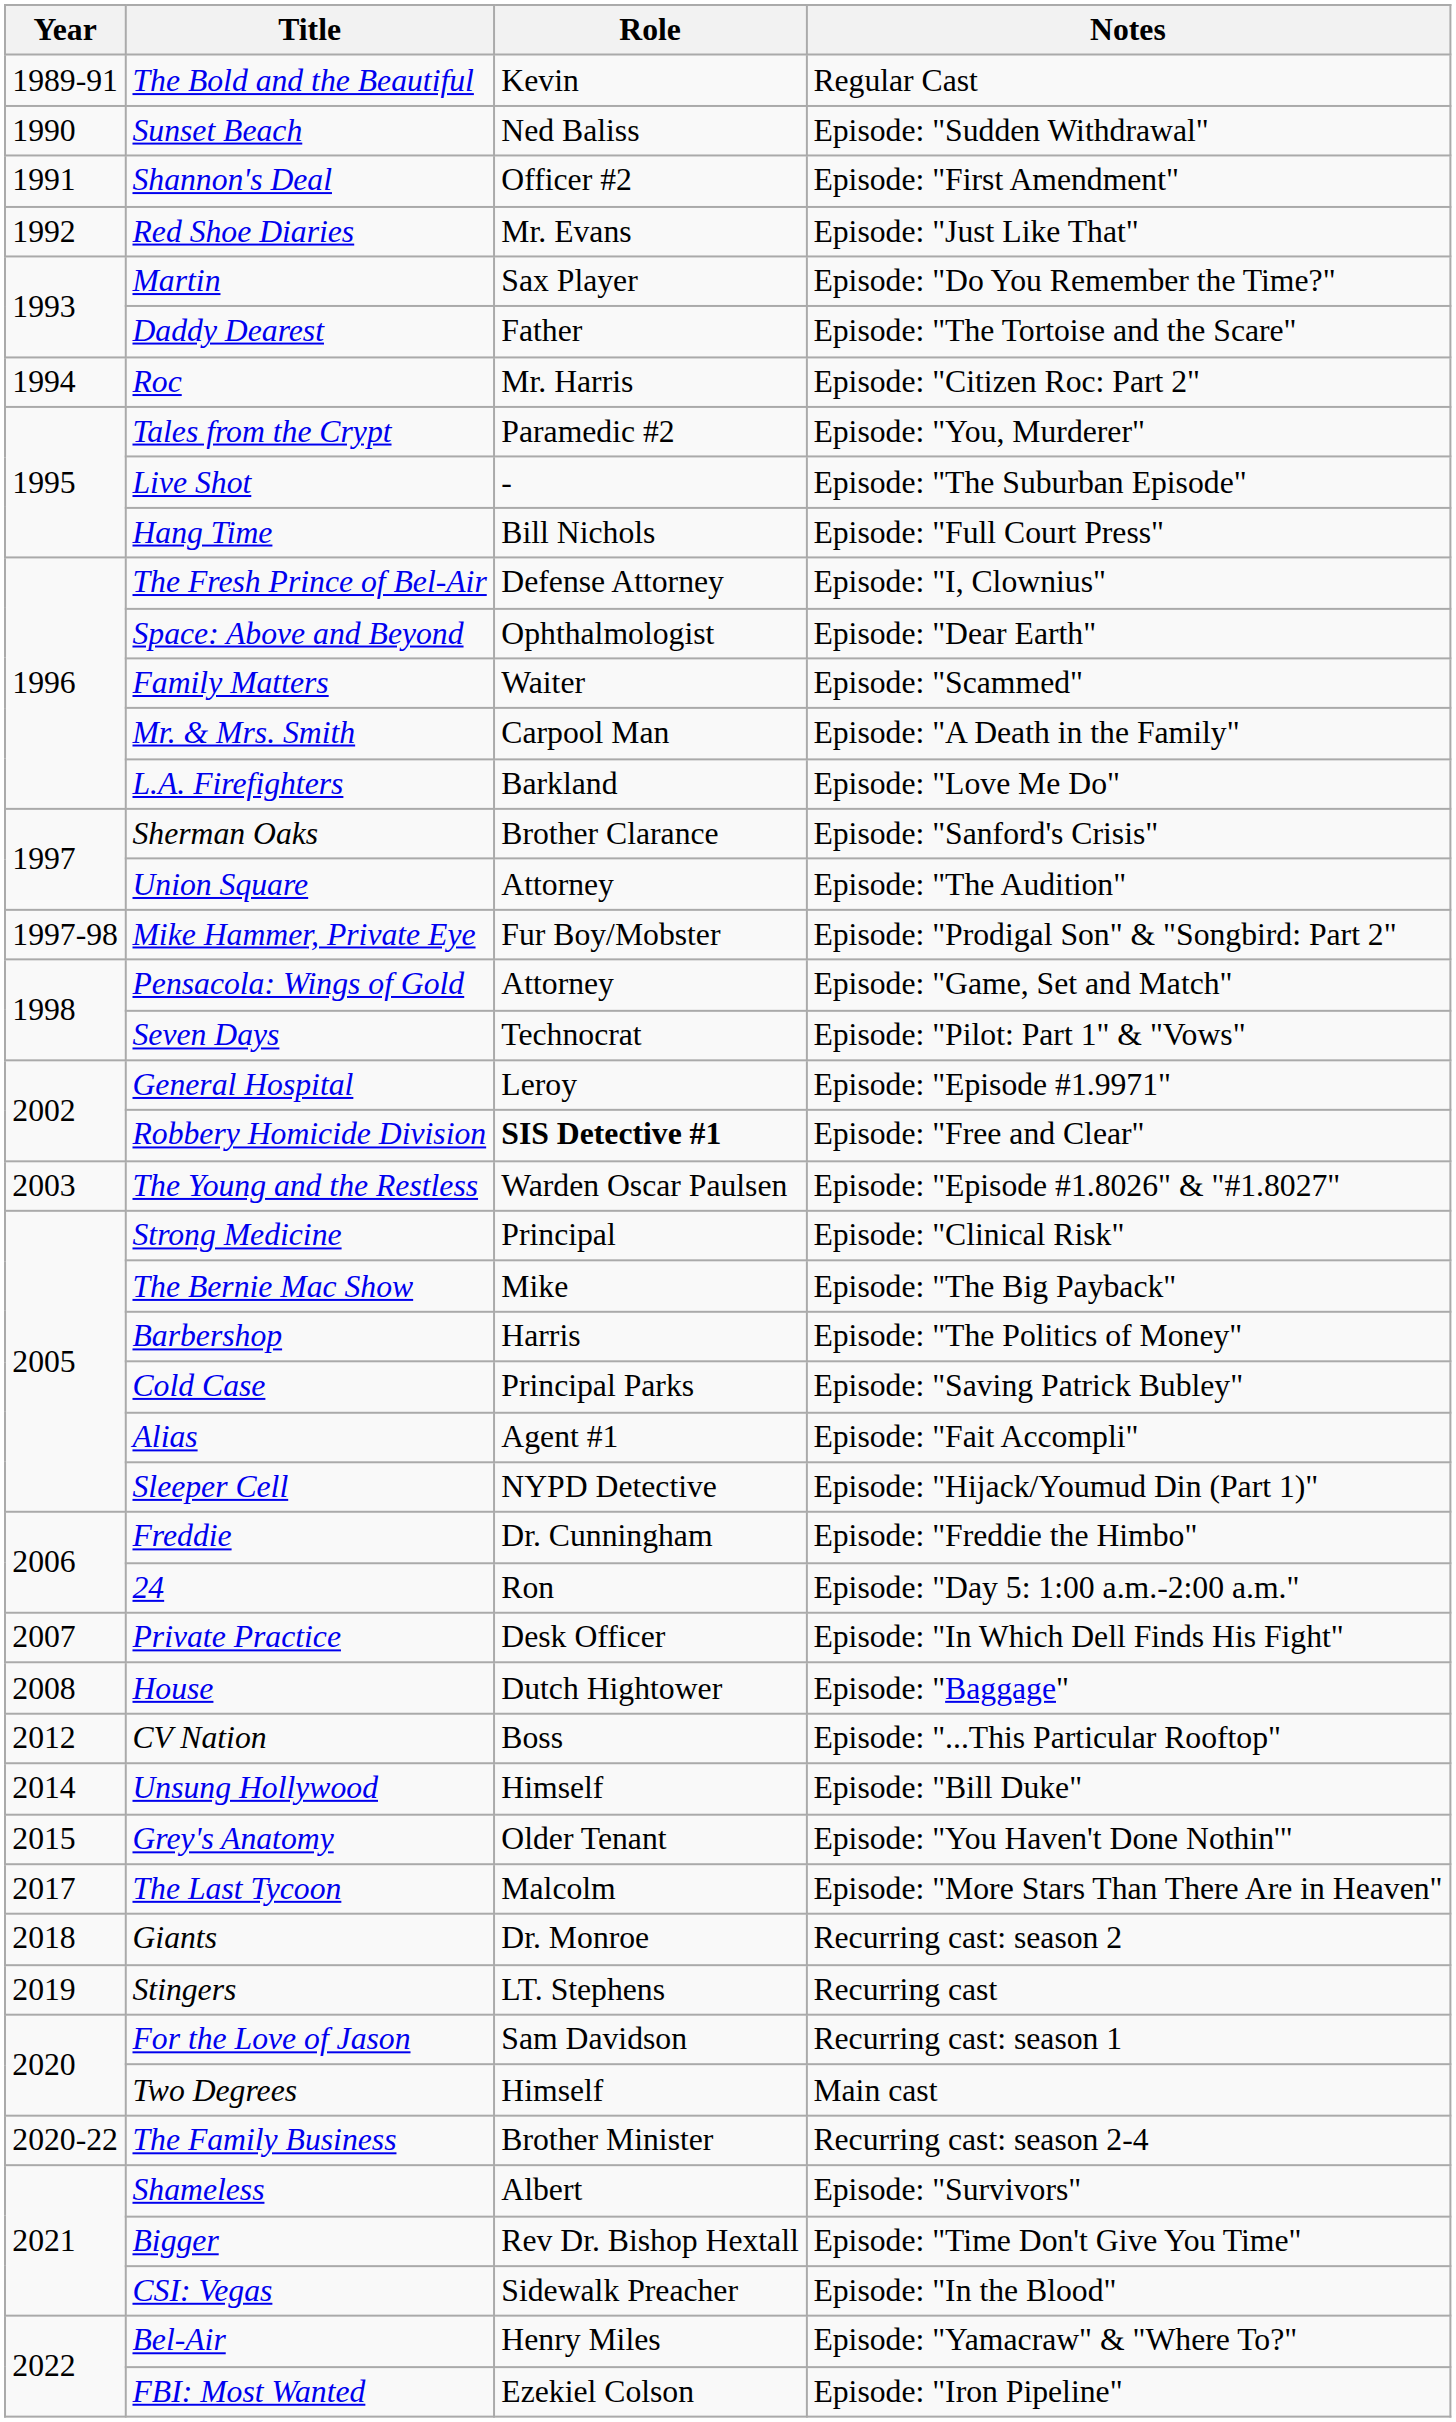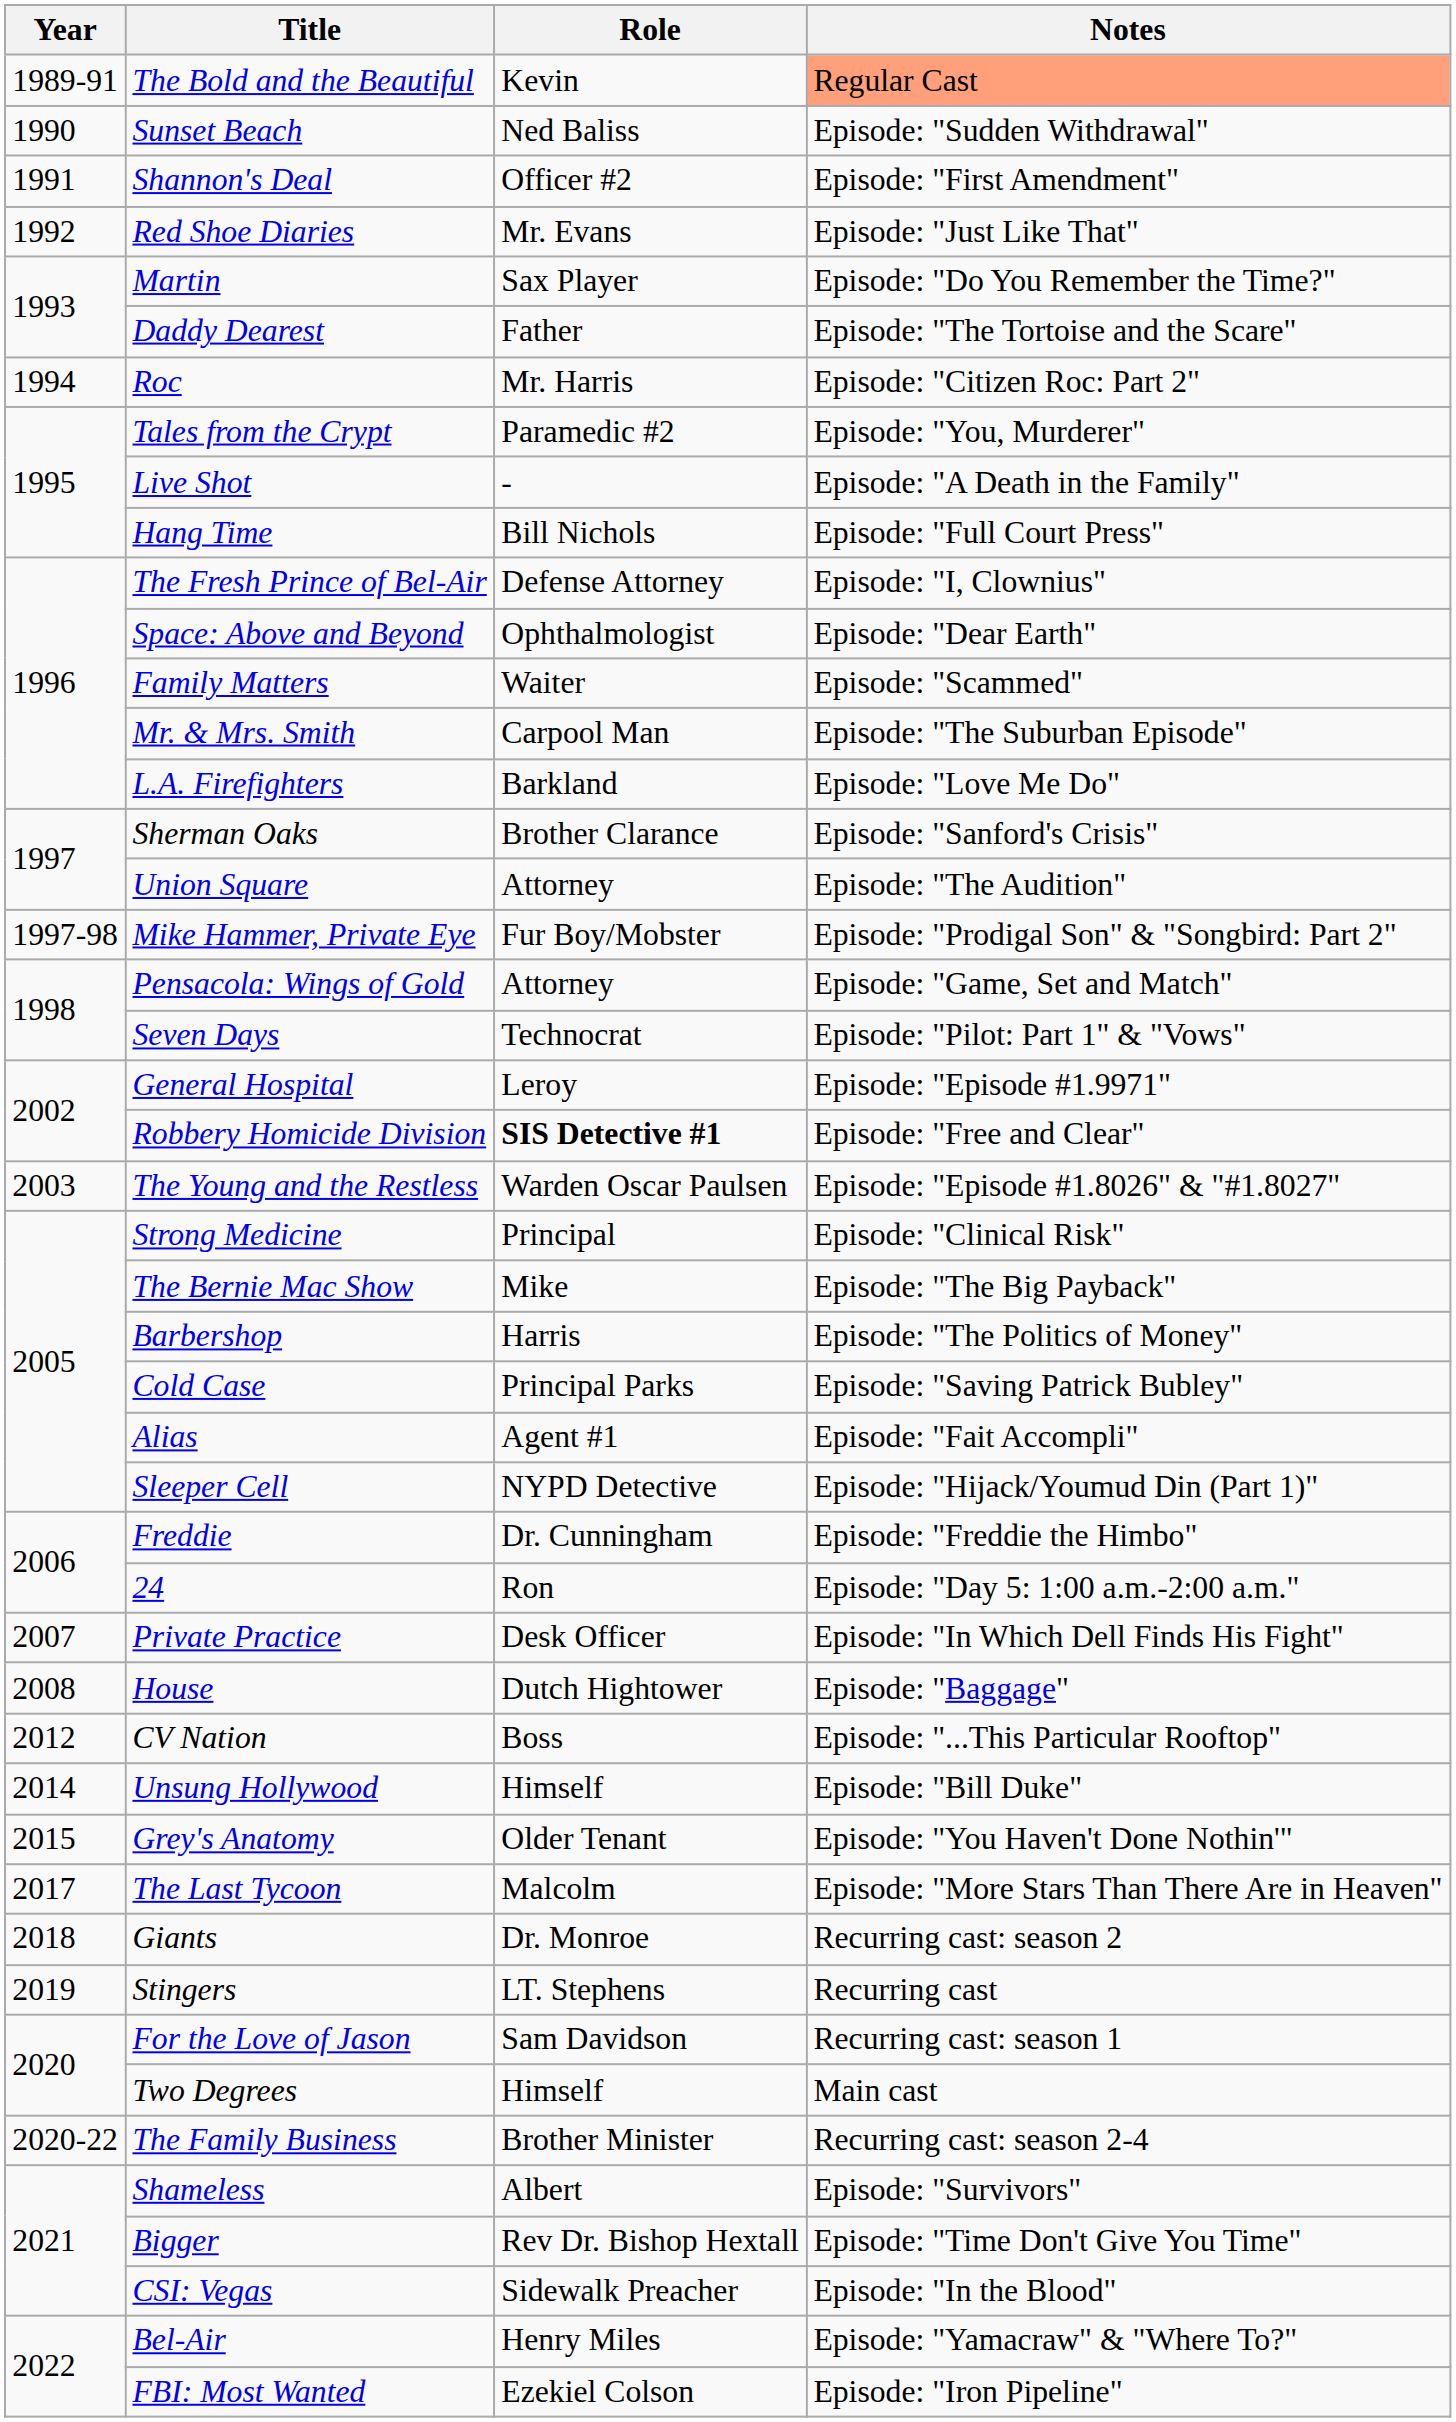 <table class="wikitable sortable">
 <tr>
 <th>Year</th>
 <th>Title</th>
 <th>Role</th>
 <th>Notes</th>
 </tr>
 <tr>
 <td>1989-91</td>
 <td><em><a href='#'>The Bold and the Beautiful</a></em></td>
 <td>Kevin</td>
-<td>Regular Cast</td>
+<td style="background: lightsalmon;">Regular Cast</td>
 </tr>
 <tr>
 <td>1990</td>
 <td><em><a href='#'>Sunset Beach</a></em></td>
 <td>Ned Baliss</td>
 <td>Episode: "Sudden Withdrawal"</td>
 </tr>
 <tr>
 <td>1991</td>
 <td><em><a href='#'>Shannon's Deal</a></em></td>
 <td>Officer #2</td>
 <td>Episode: "First Amendment"</td>
 </tr>
 <tr>
 <td>1992</td>
 <td><em><a href='#'>Red Shoe Diaries</a></em></td>
 <td>Mr. Evans</td>
 <td>Episode: "Just Like That"</td>
 </tr>
 <tr>
 <td rowspan="2">1993</td>
 <td><em><a href='#'>Martin</a></em></td>
 <td>Sax Player</td>
 <td>Episode: "Do You Remember the Time?"</td>
 </tr>
 <tr>
 <td><em><a href='#'>Daddy Dearest</a></em></td>
 <td>Father</td>
 <td>Episode: "The Tortoise and the Scare"</td>
 </tr>
 <tr>
 <td>1994</td>
 <td><em><a href='#'>Roc</a></em></td>
 <td>Mr. Harris</td>
 <td>Episode: "Citizen Roc: Part 2"</td>
 </tr>
 <tr>
 <td rowspan="3">1995</td>
 <td><em><a href='#'>Tales from the Crypt</a></em></td>
 <td>Paramedic #2</td>
 <td>Episode: "You, Murderer"</td>
 </tr>
 <tr>
 <td><em><a href='#'>Live Shot</a></em></td>
 <td>-</td>
-<td>Episode: "The Suburban Episode"</td>
+<td>Episode: "A Death in the Family"</td>
 </tr>
 <tr>
 <td><em><a href='#'>Hang Time</a></em></td>
 <td>Bill Nichols</td>
 <td>Episode: "Full Court Press"</td>
 </tr>
 <tr>
 <td rowspan="5">1996</td>
 <td><em><a href='#'>The Fresh Prince of Bel-Air</a></em></td>
 <td>Defense Attorney</td>
 <td>Episode: "I, Clownius"</td>
 </tr>
 <tr>
 <td><em><a href='#'>Space: Above and Beyond</a></em></td>
 <td>Ophthalmologist</td>
 <td>Episode: "Dear Earth"</td>
 </tr>
 <tr>
 <td><em><a href='#'>Family Matters</a></em></td>
 <td>Waiter</td>
 <td>Episode: "Scammed"</td>
 </tr>
 <tr>
 <td><em><a href='#'>Mr. & Mrs. Smith</a></em></td>
 <td>Carpool Man</td>
-<td>Episode: "A Death in the Family"</td>
+<td>Episode: "The Suburban Episode"</td>
 </tr>
 <tr>
 <td><em><a href='#'>L.A. Firefighters</a></em></td>
 <td>Barkland</td>
 <td>Episode: "Love Me Do"</td>
 </tr>
 <tr>
 <td rowspan="2">1997</td>
 <td><em>Sherman Oaks</em></td>
 <td>Brother Clarance</td>
 <td>Episode: "Sanford's Crisis"</td>
 </tr>
 <tr>
 <td><em><a href='#'>Union Square</a></em></td>
 <td>Attorney</td>
 <td>Episode: "The Audition"</td>
 </tr>
 <tr>
 <td>1997-98</td>
 <td><em><a href='#'>Mike Hammer, Private Eye</a></em></td>
 <td>Fur Boy/Mobster</td>
 <td>Episode: "Prodigal Son" & "Songbird: Part 2"</td>
 </tr>
 <tr>
 <td rowspan="2">1998</td>
 <td><em><a href='#'>Pensacola: Wings of Gold</a></em></td>
 <td>Attorney</td>
 <td>Episode: "Game, Set and Match"</td>
 </tr>
 <tr>
 <td><em><a href='#'>Seven Days</a></em></td>
 <td>Technocrat</td>
 <td>Episode: "Pilot: Part 1" & "Vows"</td>
 </tr>
 <tr>
 <td rowspan="2">2002</td>
 <td><em><a href='#'>General Hospital</a></em></td>
 <td>Leroy</td>
 <td>Episode: "Episode #1.9971"</td>
 </tr>
 <tr>
 <td><em><a href='#'>Robbery Homicide Division</a></em></td>
 <td><strong>SIS Detective #1</strong></td>
 <td>Episode: "Free and Clear"</td>
 </tr>
 <tr>
 <td>2003</td>
 <td><em><a href='#'>The Young and the Restless</a></em></td>
 <td>Warden Oscar Paulsen</td>
 <td>Episode: "Episode #1.8026" & "#1.8027"</td>
 </tr>
 <tr>
 <td rowspan="6">2005</td>
 <td><em><a href='#'>Strong Medicine</a></em></td>
 <td>Principal</td>
 <td>Episode: "Clinical Risk"</td>
 </tr>
 <tr>
 <td><em><a href='#'>The Bernie Mac Show</a></em></td>
 <td>Mike</td>
 <td>Episode: "The Big Payback"</td>
 </tr>
 <tr>
 <td><em><a href='#'>Barbershop</a></em></td>
 <td>Harris</td>
 <td>Episode: "The Politics of Money"</td>
 </tr>
 <tr>
 <td><em><a href='#'>Cold Case</a></em></td>
 <td>Principal Parks</td>
 <td>Episode: "Saving Patrick Bubley"</td>
 </tr>
 <tr>
 <td><em><a href='#'>Alias</a></em></td>
 <td>Agent #1</td>
 <td>Episode: "Fait Accompli"</td>
 </tr>
 <tr>
 <td><em><a href='#'>Sleeper Cell</a></em></td>
 <td>NYPD Detective</td>
 <td>Episode: "Hijack/Youmud Din (Part 1)"</td>
 </tr>
 <tr>
 <td rowspan="2">2006</td>
 <td><em><a href='#'>Freddie</a></em></td>
 <td>Dr. Cunningham</td>
 <td>Episode: "Freddie the Himbo"</td>
 </tr>
 <tr>
 <td><em><a href='#'>24</a></em></td>
 <td>Ron</td>
 <td>Episode: "Day 5: 1:00 a.m.-2:00 a.m."</td>
 </tr>
 <tr>
 <td>2007</td>
 <td><em><a href='#'>Private Practice</a></em></td>
 <td>Desk Officer</td>
 <td>Episode: "In Which Dell Finds His Fight"</td>
 </tr>
 <tr>
 <td>2008</td>
 <td><em><a href='#'>House</a></em></td>
 <td>Dutch Hightower</td>
 <td>Episode: "<a href='#'>Baggage</a>"</td>
 </tr>
 <tr>
 <td>2012</td>
 <td><em>CV Nation</em></td>
 <td>Boss</td>
 <td>Episode: "...This Particular Rooftop"</td>
 </tr>
 <tr>
 <td>2014</td>
 <td><em><a href='#'>Unsung Hollywood</a></em></td>
 <td>Himself</td>
 <td>Episode: "Bill Duke"</td>
 </tr>
 <tr>
 <td>2015</td>
 <td><em><a href='#'>Grey's Anatomy</a></em></td>
 <td>Older Tenant</td>
 <td>Episode: "You Haven't Done Nothin'"</td>
 </tr>
 <tr>
 <td>2017</td>
 <td><em><a href='#'>The Last Tycoon</a></em></td>
 <td>Malcolm</td>
 <td>Episode: "More Stars Than There Are in Heaven"</td>
 </tr>
 <tr>
 <td>2018</td>
 <td><em>Giants</em></td>
 <td>Dr. Monroe</td>
 <td>Recurring cast: season 2</td>
 </tr>
 <tr>
 <td>2019</td>
 <td><em>Stingers</em></td>
 <td>LT. Stephens</td>
 <td>Recurring cast</td>
 </tr>
 <tr>
 <td rowspan="2">2020</td>
 <td><em><a href='#'>For the Love of Jason</a></em></td>
 <td>Sam Davidson</td>
 <td>Recurring cast: season 1</td>
 </tr>
 <tr>
 <td><em>Two Degrees</em></td>
 <td>Himself</td>
 <td>Main cast</td>
 </tr>
 <tr>
 <td>2020-22</td>
 <td><em><a href='#'>The Family Business</a></em></td>
 <td>Brother Minister</td>
 <td>Recurring cast: season 2-4</td>
 </tr>
 <tr>
 <td rowspan="3">2021</td>
 <td><em><a href='#'>Shameless</a></em></td>
 <td>Albert</td>
 <td>Episode: "Survivors"</td>
 </tr>
 <tr>
 <td><em><a href='#'>Bigger</a></em></td>
 <td>Rev Dr. Bishop Hextall</td>
 <td>Episode: "Time Don't Give You Time"</td>
 </tr>
 <tr>
 <td><em><a href='#'>CSI: Vegas</a></em></td>
 <td>Sidewalk Preacher</td>
 <td>Episode: "In the Blood"</td>
 </tr>
 <tr>
 <td rowspan="2">2022</td>
 <td><em><a href='#'>Bel-Air</a></em></td>
 <td>Henry Miles</td>
 <td>Episode: "Yamacraw" & "Where To?"</td>
 </tr>
 <tr>
 <td><em><a href='#'>FBI: Most Wanted</a></em></td>
 <td>Ezekiel Colson</td>
 <td>Episode: "Iron Pipeline"</td>
 </tr>
 </table>
